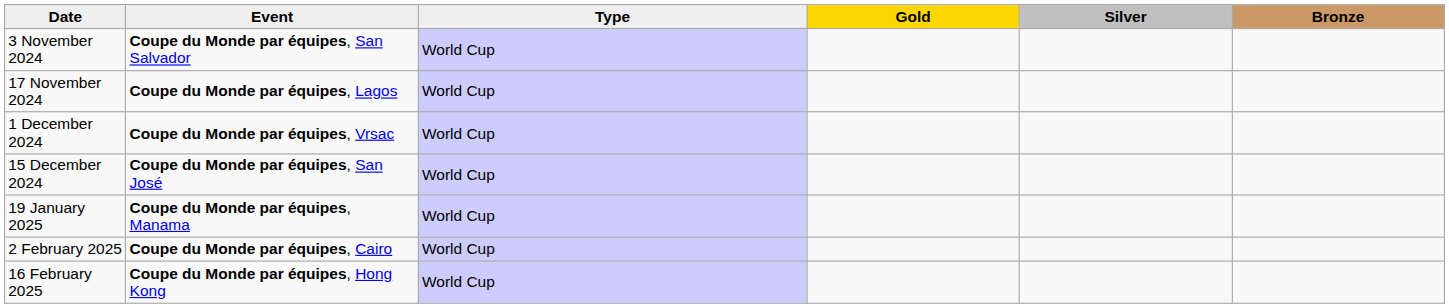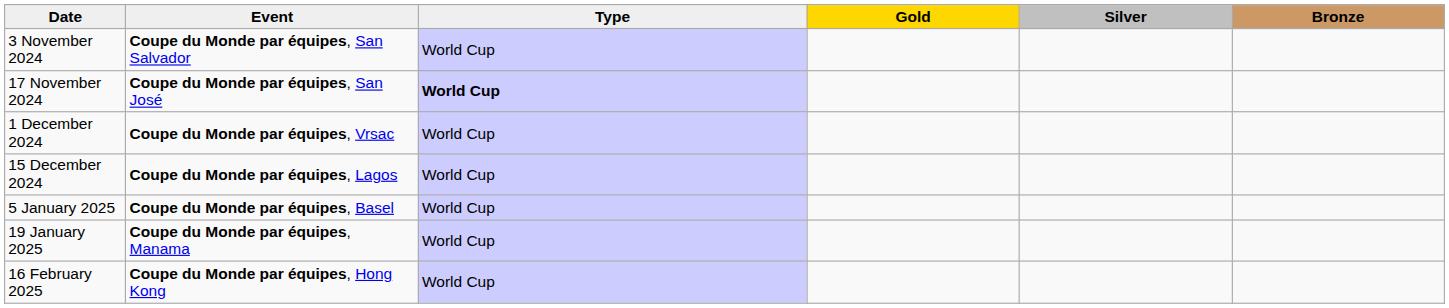 <table class="wikitable sortable" style="font-size: 85%" width="100%">
 <tr align=center>
 <th scope=col style="width:100px; background: #efefef;">Date</th>
 <th scope=col style="width:250px; background: #efefef;">Event</th>
 <th scope=col style="background: #efefef;">Type</th>
 <th scope=col colspan=1 style="width:180px; background: gold;">Gold</th>
 <th scope=col colspan=1 style="width:180px; background: silver;">Silver</th>
 <th scope=col colspan=1 style="width:180px; background: #cc9966;">Bronze</th>
 </tr>
 <tr>
 <td>3 November 2024</td>
 <td><strong>Coupe du Monde par équipes</strong>, <a href='#'>San Salvador</a></td>
 <td bgcolor="#ccccff">World Cup</td>
 <td></td>
 <td></td>
 <td></td>
 </tr>
 <tr>
 <td>17 November 2024</td>
-<td><strong>Coupe du Monde par équipes</strong>, <a href='#'>Lagos</a></td>
-<td bgcolor="#ccccff">World Cup</td>
+<td><strong>Coupe du Monde par équipes</strong>, <a href='#'>San José</a></td>
+<td bgcolor="#ccccff"><strong>World Cup</strong></td>
 <td></td>
 <td></td>
 <td></td>
 </tr>
 <tr>
 <td>1 December 2024</td>
 <td><strong>Coupe du Monde par équipes</strong>, <a href='#'>Vrsac</a></td>
 <td bgcolor="#ccccff">World Cup</td>
 <td></td>
 <td></td>
 <td></td>
 </tr>
 <tr>
 <td>15 December 2024</td>
-<td><strong>Coupe du Monde par équipes</strong>, <a href='#'>San José</a></td>
+<td><strong>Coupe du Monde par équipes</strong>, <a href='#'>Lagos</a></td>
+<td bgcolor="#ccccff">World Cup</td>
+<td></td>
+<td></td>
+<td></td>
+</tr>
+<tr>
+<td>5 January 2025</td>
+<td><strong>Coupe du Monde par équipes</strong>, <a href='#'>Basel</a></td>
 <td bgcolor="#ccccff">World Cup</td>
 <td></td>
 <td></td>
 <td></td>
 </tr>
 <tr>
 <td>19 January 2025</td>
 <td><strong>Coupe du Monde par équipes</strong>, <a href='#'>Manama</a></td>
 <td bgcolor="#ccccff">World Cup</td>
 <td></td>
 <td></td>
 <td></td>
 </tr>
 <tr>
-<td>2 February 2025</td>
-<td><strong>Coupe du Monde par équipes</strong>, <a href='#'>Cairo</a></td>
-<td bgcolor="#ccccff">World Cup</td>
-<td></td>
-<td></td>
-<td></td>
-</tr>
-<tr>
 <td>16 February 2025</td>
 <td><strong>Coupe du Monde par équipes</strong>, <a href='#'>Hong Kong</a></td>
 <td bgcolor="#ccccff">World Cup</td>
 <td></td>
 <td></td>
 <td></td>
 </tr>
 </table>
